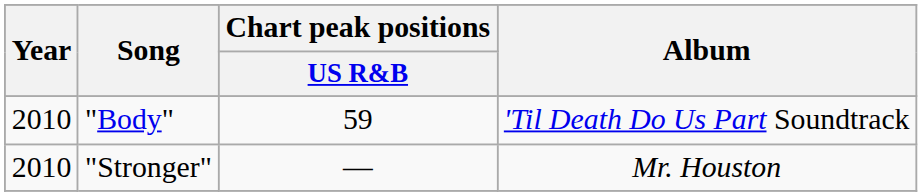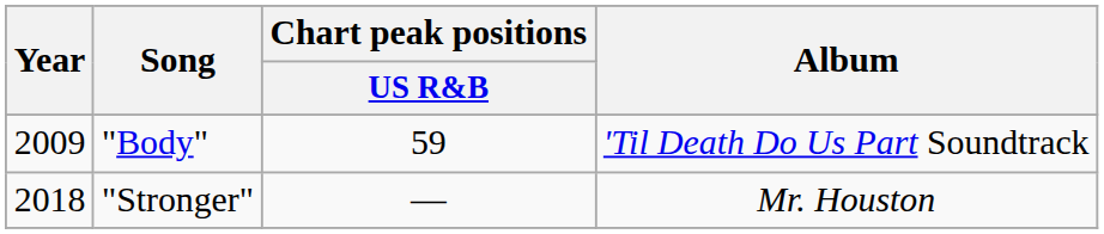 <table class="wikitable" style="text-align:center;">
 <tr>
 <th rowspan=2>Year</th>
 <th rowspan=2>Song</th>
 <th colspan=1>Chart peak positions</th>
 <th rowspan=2>Album</th>
 </tr>
 <tr>
 <th style="font-size:90%"><a href='#'>US R&B</a></th>
 </tr>
 <tr>
-<td>2010</td>
+<td>2009</td>
 <td style="text-align:left;">"<a href='#'>Body</a>"</td>
 <td>59</td>
 <td><em><a href='#'>'Til Death Do Us Part</a></em> Soundtrack</td>
 </tr>
 <tr>
-<td>2010</td>
+<td>2018</td>
 <td>"Stronger"</td>
 <td>—</td>
 <td><em>Mr. Houston</em></td>
 </tr>
 </table>
